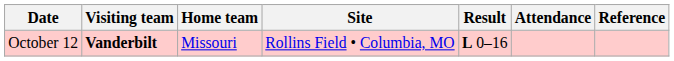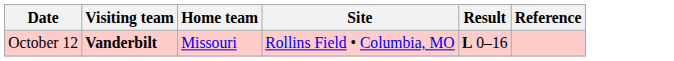 <table class="wikitable" style="font-size:95%;">
 <tr>
 <th>Date</th>
 <th>Visiting team</th>
 <th>Home team</th>
 <th>Site</th>
 <th>Result</th>
-<th>Attendance</th>
 <th class="unsortable">Reference</th>
 </tr>
 <tr bgcolor=ffcccc>
 <td>October 12</td>
 <td><strong>Vanderbilt</strong></td>
 <td><a href='#'>Missouri</a></td>
 <td><a href='#'>Rollins Field</a> • <a href='#'>Columbia, MO</a></td>
 <td><strong>L</strong> 0–16</td>
 <td></td>
-<td></td>
 </tr>
 </table>
